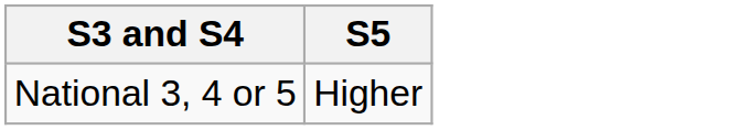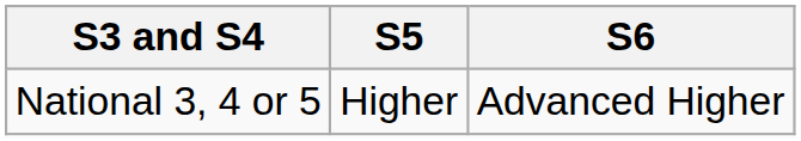 <table class="wikitable">
 <tr>
 <th>S3 and S4</th>
 <th>S5</th>
+<th>S6</th>
 </tr>
 <tr>
 <td>National 3, 4 or 5</td>
 <td>Higher</td>
+<td>Advanced Higher</td>
 </tr>
 </table>
